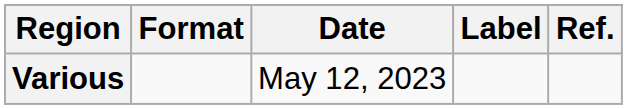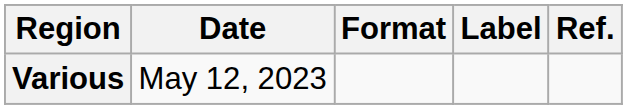 <table class="wikitable plainrowheaders">
 <tr>
 <th scope="col">Region</th>
+<th scope="col">Date</th>
 <th scope="col">Format</th>
-<th scope="col">Date</th>
 <th scope="col">Label</th>
 <th scope="col">Ref.</th>
 </tr>
 <tr>
 <th scope="row">Various</th>
+<td>May 12, 2023</td>
 <td></td>
-<td>May 12, 2023</td>
 <td></td>
 <td></td>
 </tr>
 </table>
